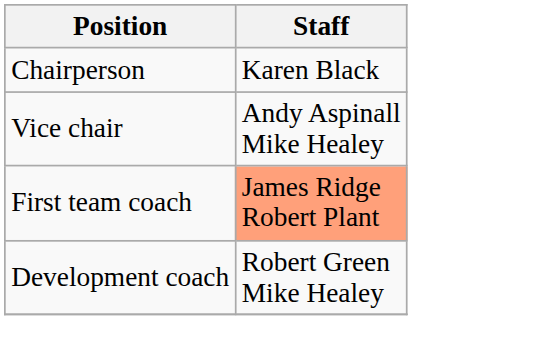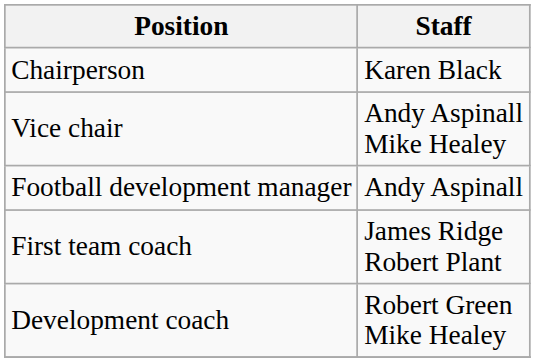 <table class="wikitable">
 <tr>
 <th>Position</th>
 <th>Staff</th>
 </tr>
 <tr>
 <td>Chairperson</td>
 <td>Karen Black</td>
 </tr>
 <tr>
 <td>Vice chair</td>
 <td>Andy Aspinall <br> Mike Healey</td>
 </tr>
 <tr>
+<td>Football development manager</td>
+<td>Andy Aspinall</td>
+</tr>
+<tr>
 <td>First team coach</td>
-<td style="background: lightsalmon;">James Ridge <br> Robert Plant</td>
+<td>James Ridge <br> Robert Plant</td>
 </tr>
 <tr>
 <td>Development coach</td>
 <td>Robert Green <br> Mike Healey</td>
 </tr>
 <tr>
 </tr>
 </table>
